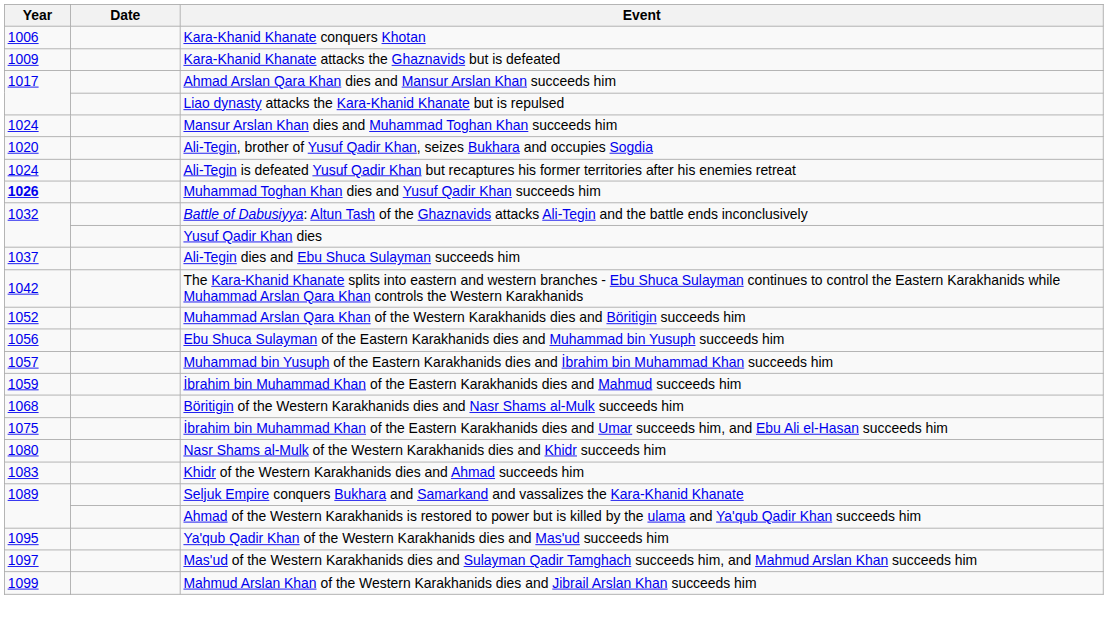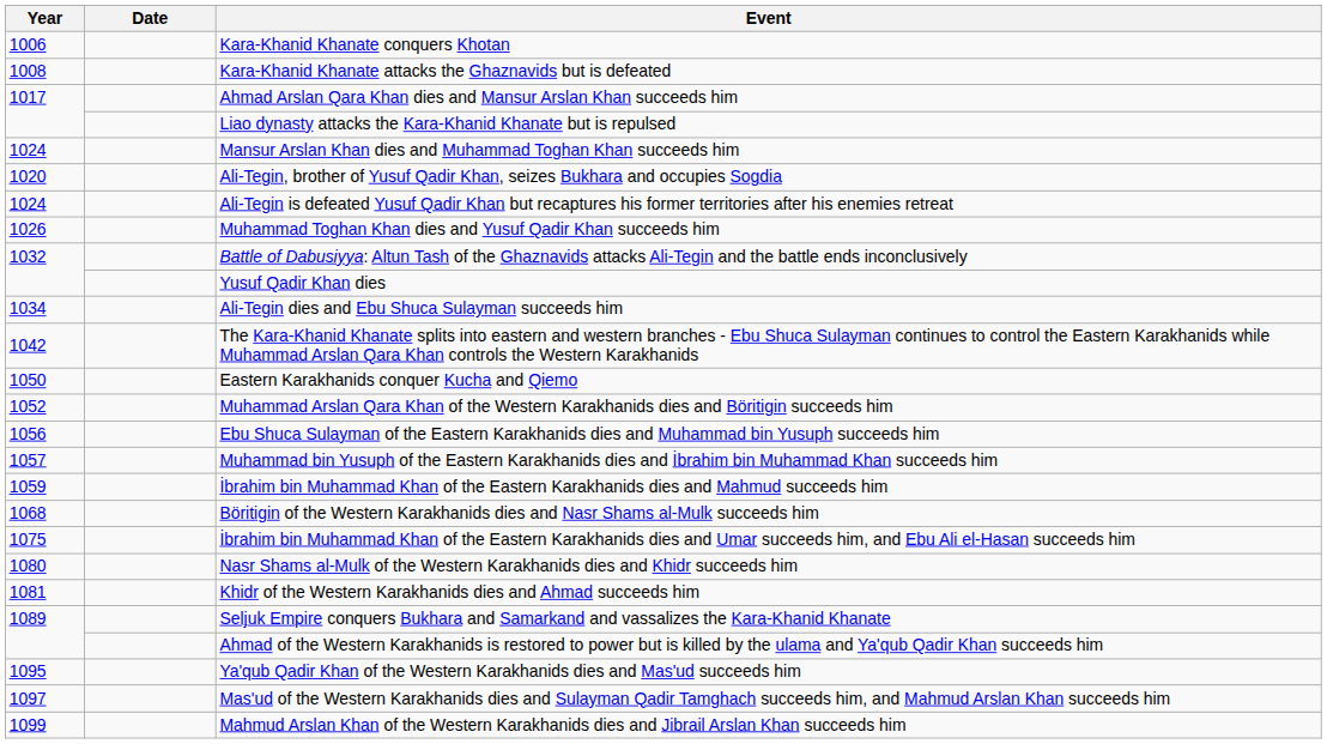 <table class="wikitable" style="width:100%;">
 <tr>
 <th style="width:6%">Year</th>
 <th style="width:10%">Date</th>
 <th>Event</th>
 </tr>
 <tr>
 <td><a href='#'>1006</a></td>
 <td></td>
 <td><a href='#'>Kara-Khanid Khanate</a> conquers <a href='#'>Khotan</a></td>
 </tr>
 <tr>
-<td><a href='#'>1009</a></td>
+<td><a href='#'>1008</a></td>
 <td></td>
 <td><a href='#'>Kara-Khanid Khanate</a> attacks the <a href='#'>Ghaznavids</a> but is defeated</td>
 </tr>
 <tr>
 <td rowspan="2" style="vertical-align:top;"><a href='#'>1017</a></td>
 <td></td>
 <td><a href='#'>Ahmad Arslan Qara Khan</a> dies and <a href='#'>Mansur Arslan Khan</a> succeeds him</td>
 </tr>
 <tr>
 <td></td>
 <td><a href='#'>Liao dynasty</a> attacks the <a href='#'>Kara-Khanid Khanate</a> but is repulsed</td>
 </tr>
 <tr>
 <td><a href='#'>1024</a></td>
 <td></td>
 <td><a href='#'>Mansur Arslan Khan</a> dies and <a href='#'>Muhammad Toghan Khan</a> succeeds him</td>
 </tr>
 <tr>
 <td><a href='#'>1020</a></td>
 <td></td>
 <td><a href='#'>Ali-Tegin</a>, brother of <a href='#'>Yusuf Qadir Khan</a>, seizes <a href='#'>Bukhara</a> and occupies <a href='#'>Sogdia</a></td>
 </tr>
 <tr>
 <td><a href='#'>1024</a></td>
 <td></td>
 <td><a href='#'>Ali-Tegin</a> is defeated <a href='#'>Yusuf Qadir Khan</a> but recaptures his former territories after his enemies retreat</td>
 </tr>
 <tr>
-<td><strong><a href='#'>1026</a></strong></td>
+<td><a href='#'>1026</a></td>
 <td></td>
 <td><a href='#'>Muhammad Toghan Khan</a> dies and <a href='#'>Yusuf Qadir Khan</a> succeeds him</td>
 </tr>
 <tr>
 <td rowspan="2" style="vertical-align:top;"><a href='#'>1032</a></td>
 <td></td>
 <td><em><a href='#'>Battle of Dabusiyya</a></em>: <a href='#'>Altun Tash</a> of the <a href='#'>Ghaznavids</a> attacks <a href='#'>Ali-Tegin</a> and the battle ends inconclusively</td>
 </tr>
 <tr>
 <td></td>
 <td><a href='#'>Yusuf Qadir Khan</a> dies</td>
 </tr>
 <tr>
-<td><a href='#'>1037</a></td>
+<td><a href='#'>1034</a></td>
 <td></td>
 <td><a href='#'>Ali-Tegin</a> dies and <a href='#'>Ebu Shuca Sulayman</a> succeeds him</td>
 </tr>
 <tr>
 <td><a href='#'>1042</a></td>
 <td></td>
 <td>The <a href='#'>Kara-Khanid Khanate</a> splits into eastern and western branches - <a href='#'>Ebu Shuca Sulayman</a> continues to control the Eastern Karakhanids while <a href='#'>Muhammad Arslan Qara Khan</a> controls the Western Karakhanids</td>
+</tr>
+<tr>
+<td><a href='#'>1050</a></td>
+<td></td>
+<td>Eastern Karakhanids conquer <a href='#'>Kucha</a> and <a href='#'>Qiemo</a></td>
 </tr>
 <tr>
 <td><a href='#'>1052</a></td>
 <td></td>
 <td><a href='#'>Muhammad Arslan Qara Khan</a> of the Western Karakhanids dies and <a href='#'>Böritigin</a> succeeds him</td>
 </tr>
 <tr>
 <td><a href='#'>1056</a></td>
 <td></td>
 <td><a href='#'>Ebu Shuca Sulayman</a> of the Eastern Karakhanids dies and <a href='#'>Muhammad bin Yusuph</a> succeeds him</td>
 </tr>
 <tr>
 <td><a href='#'>1057</a></td>
 <td></td>
 <td><a href='#'>Muhammad bin Yusuph</a> of the Eastern Karakhanids dies and <a href='#'>İbrahim bin Muhammad Khan</a> succeeds him</td>
 </tr>
 <tr>
 <td><a href='#'>1059</a></td>
 <td></td>
 <td><a href='#'>İbrahim bin Muhammad Khan</a> of the Eastern Karakhanids dies and <a href='#'>Mahmud</a> succeeds him</td>
 </tr>
 <tr>
 <td><a href='#'>1068</a></td>
 <td></td>
 <td><a href='#'>Böritigin</a> of the Western Karakhanids dies and <a href='#'>Nasr Shams al-Mulk</a> succeeds him</td>
 </tr>
 <tr>
 <td><a href='#'>1075</a></td>
 <td></td>
 <td><a href='#'>İbrahim bin Muhammad Khan</a> of the Eastern Karakhanids dies and <a href='#'>Umar</a> succeeds him, and <a href='#'>Ebu Ali el-Hasan</a> succeeds him</td>
 </tr>
 <tr>
 <td><a href='#'>1080</a></td>
 <td></td>
 <td><a href='#'>Nasr Shams al-Mulk</a> of the Western Karakhanids dies and <a href='#'>Khidr</a> succeeds him</td>
 </tr>
 <tr>
-<td><a href='#'>1083</a></td>
+<td><a href='#'>1081</a></td>
 <td></td>
 <td><a href='#'>Khidr</a> of the Western Karakhanids dies and <a href='#'>Ahmad</a> succeeds him</td>
 </tr>
 <tr>
 <td rowspan="2" style="vertical-align:top;"><a href='#'>1089</a></td>
 <td></td>
 <td><a href='#'>Seljuk Empire</a> conquers <a href='#'>Bukhara</a> and <a href='#'>Samarkand</a> and vassalizes the <a href='#'>Kara-Khanid Khanate</a></td>
 </tr>
 <tr>
 <td></td>
 <td><a href='#'>Ahmad</a> of the Western Karakhanids is restored to power but is killed by the <a href='#'>ulama</a> and <a href='#'>Ya'qub Qadir Khan</a> succeeds him</td>
 </tr>
 <tr>
 <td><a href='#'>1095</a></td>
 <td></td>
 <td><a href='#'>Ya'qub Qadir Khan</a> of the Western Karakhanids dies and <a href='#'>Mas'ud</a> succeeds him</td>
 </tr>
 <tr>
 <td><a href='#'>1097</a></td>
 <td></td>
 <td><a href='#'>Mas'ud</a> of the Western Karakhanids dies and <a href='#'>Sulayman Qadir Tamghach</a> succeeds him, and <a href='#'>Mahmud Arslan Khan</a> succeeds him</td>
 </tr>
 <tr>
 <td><a href='#'>1099</a></td>
 <td></td>
 <td><a href='#'>Mahmud Arslan Khan</a> of the Western Karakhanids dies and <a href='#'>Jibrail Arslan Khan</a> succeeds him</td>
 </tr>
 </table>
